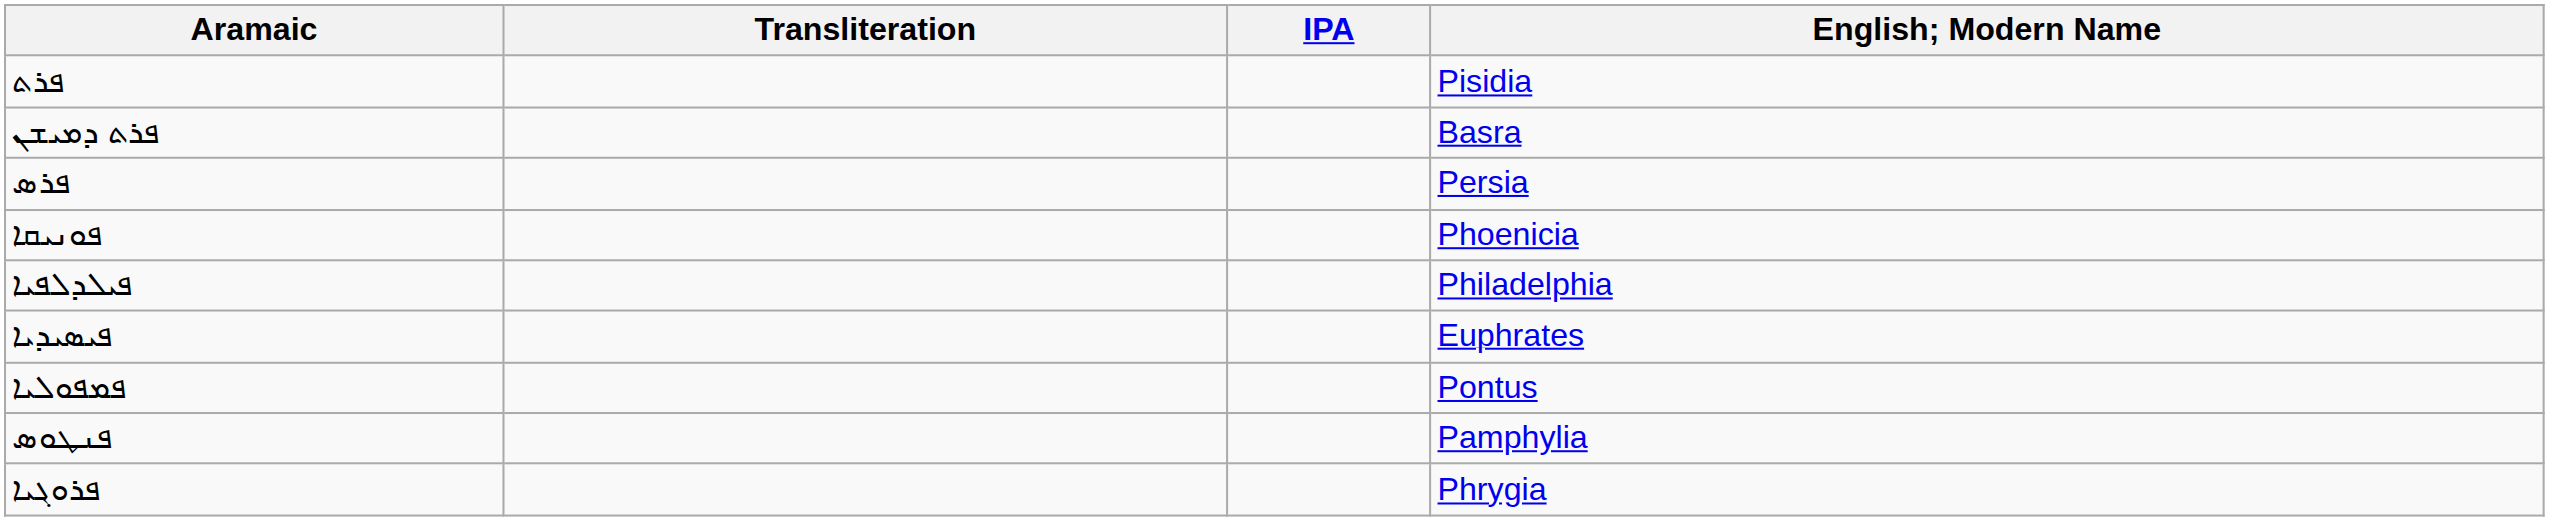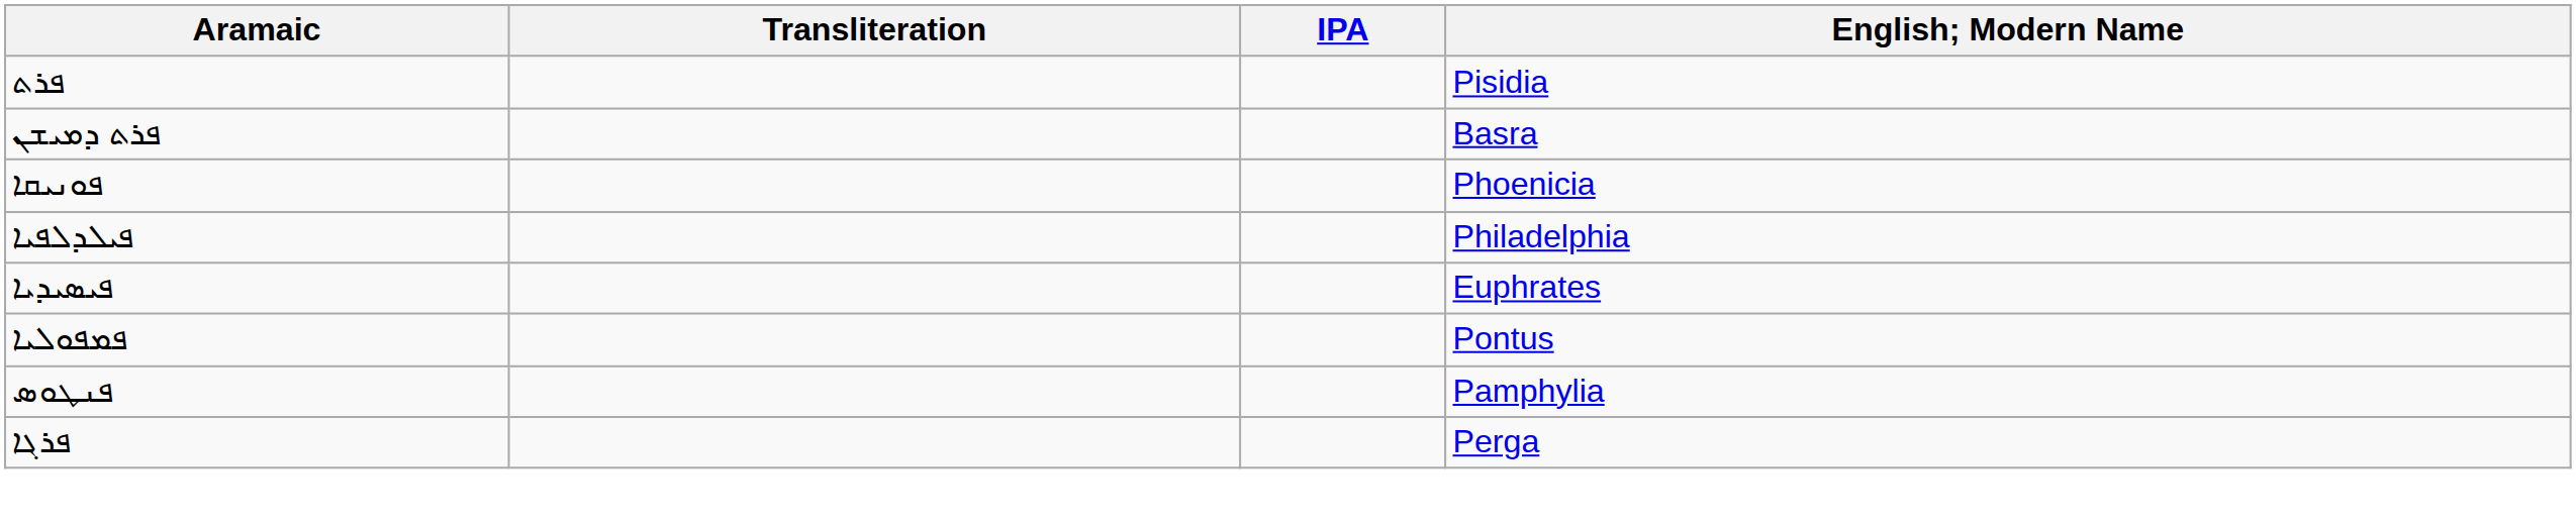 <table class="wikitable" width="100%">
 <tr>
 <th>Aramaic</th>
 <th>Transliteration</th>
 <th><a href='#'>IPA</a></th>
 <th>English; Modern Name</th>
 </tr>
 <tr>
 <td>ܦܪܬ</td>
 <td><em></em></td>
 <td></td>
 <td><a href='#'>Pisidia</a></td>
 </tr>
 <tr>
 <td>ܦܪܬ ܕܡܝܫܢ</td>
 <td><em></em></td>
 <td></td>
 <td><a href='#'>Basra</a></td>
-</tr>
-<tr>
-<td>ܦܪܣ</td>
-<td><em></em></td>
-<td></td>
-<td><a href='#'>Persia</a></td>
 </tr>
 <tr>
 <td>ܦܘܢܝܩܐ</td>
 <td><em></em></td>
 <td></td>
 <td><a href='#'>Phoenicia</a></td>
 </tr>
 <tr>
 <td>ܦܝܠܕܠܦܝܐ</td>
 <td><em></em></td>
 <td></td>
 <td><a href='#'>Philadelphia</a></td>
 </tr>
 <tr>
 <td>ܦܝܣܝܕܝܐ</td>
 <td><em></em></td>
 <td></td>
 <td><a href='#'>Euphrates</a></td>
 </tr>
 <tr>
 <td>ܦܡܦܘܠܝܐ</td>
 <td><em></em></td>
 <td></td>
 <td><a href='#'>Pontus</a></td>
 </tr>
 <tr>
 <td>ܦܢܛܘܣ</td>
 <td><em></em></td>
 <td></td>
 <td><a href='#'>Pamphylia</a></td>
 </tr>
 <tr>
-<td>ܦܪܘܓܝܐ</td>
+<td>ܦܪܓܐ</td>
 <td><em></em></td>
 <td></td>
-<td><a href='#'>Phrygia</a></td>
+<td><a href='#'>Perga</a></td>
 </tr>
 </table>
